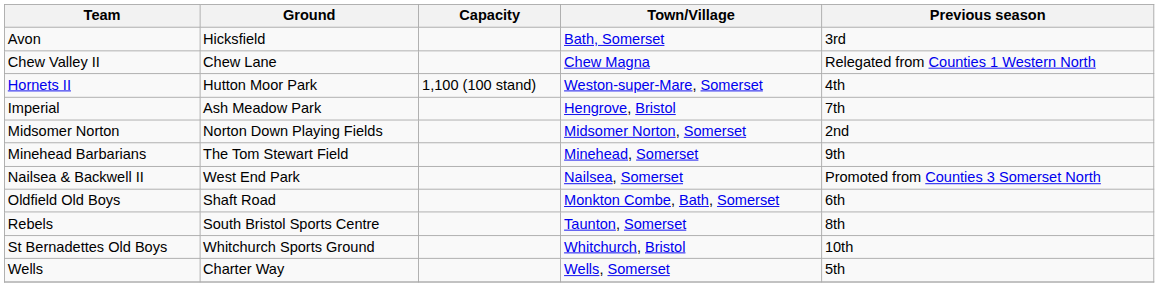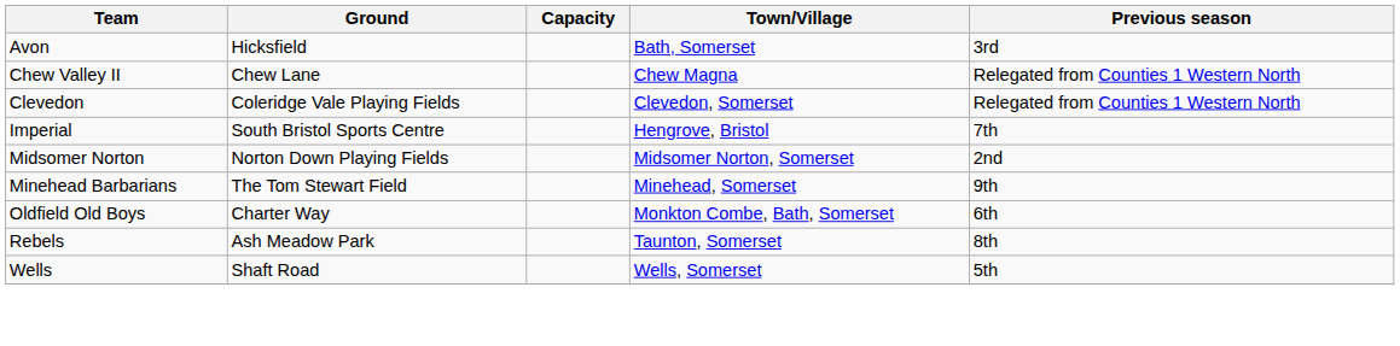 <table class="wikitable sortable" width=100%>
 <tr>
 <th>Team</th>
 <th>Ground</th>
 <th>Capacity</th>
 <th>Town/Village</th>
 <th>Previous season</th>
 </tr>
 <tr>
 <td>Avon</td>
 <td>Hicksfield</td>
 <td></td>
 <td><a href='#'>Bath, Somerset</a></td>
 <td>3rd</td>
 </tr>
 <tr>
 <td>Chew Valley II</td>
 <td>Chew Lane</td>
 <td></td>
 <td><a href='#'>Chew Magna</a></td>
 <td>Relegated from <a href='#'>Counties 1 Western North</a></td>
 </tr>
 <tr>
-<td><a href='#'>Hornets II</a></td>
-<td>Hutton Moor Park</td>
-<td>1,100 (100 stand)</td>
-<td><a href='#'>Weston-super-Mare</a>, <a href='#'>Somerset</a></td>
-<td>4th</td>
+<td>Clevedon</td>
+<td>Coleridge Vale Playing Fields</td>
+<td></td>
+<td><a href='#'>Clevedon</a>, <a href='#'>Somerset</a></td>
+<td>Relegated from <a href='#'>Counties 1 Western North</a></td>
 </tr>
 <tr>
 <td>Imperial</td>
-<td>Ash Meadow Park</td>
+<td>South Bristol Sports Centre</td>
 <td></td>
 <td><a href='#'>Hengrove</a>, <a href='#'>Bristol</a></td>
 <td>7th</td>
 </tr>
 <tr>
 <td>Midsomer Norton</td>
 <td>Norton Down Playing Fields</td>
 <td></td>
 <td><a href='#'>Midsomer Norton</a>, <a href='#'>Somerset</a></td>
 <td>2nd</td>
 </tr>
 <tr>
 <td>Minehead Barbarians</td>
 <td>The Tom Stewart Field</td>
 <td></td>
 <td><a href='#'>Minehead</a>, <a href='#'>Somerset</a></td>
 <td>9th</td>
 </tr>
 <tr>
-<td>Nailsea & Backwell II</td>
-<td>West End Park</td>
-<td></td>
-<td><a href='#'>Nailsea</a>, <a href='#'>Somerset</a></td>
-<td>Promoted from  <a href='#'>Counties 3 Somerset North</a></td>
-</tr>
-<tr>
 <td>Oldfield Old Boys</td>
-<td>Shaft Road</td>
+<td>Charter Way</td>
 <td></td>
 <td><a href='#'>Monkton Combe</a>, <a href='#'>Bath</a>, <a href='#'>Somerset</a></td>
 <td>6th</td>
 </tr>
 <tr>
 <td>Rebels</td>
-<td>South Bristol Sports Centre</td>
+<td>Ash Meadow Park</td>
 <td></td>
 <td><a href='#'>Taunton</a>, <a href='#'>Somerset</a></td>
 <td>8th</td>
 </tr>
 <tr>
-<td>St Bernadettes Old Boys</td>
-<td>Whitchurch Sports Ground</td>
-<td></td>
-<td><a href='#'>Whitchurch</a>, <a href='#'>Bristol</a></td>
-<td>10th</td>
-</tr>
-<tr>
 <td>Wells</td>
-<td>Charter Way</td>
+<td>Shaft Road</td>
 <td></td>
 <td><a href='#'>Wells</a>, <a href='#'>Somerset</a></td>
 <td>5th</td>
 </tr>
 <tr>
 </tr>
 </table>
